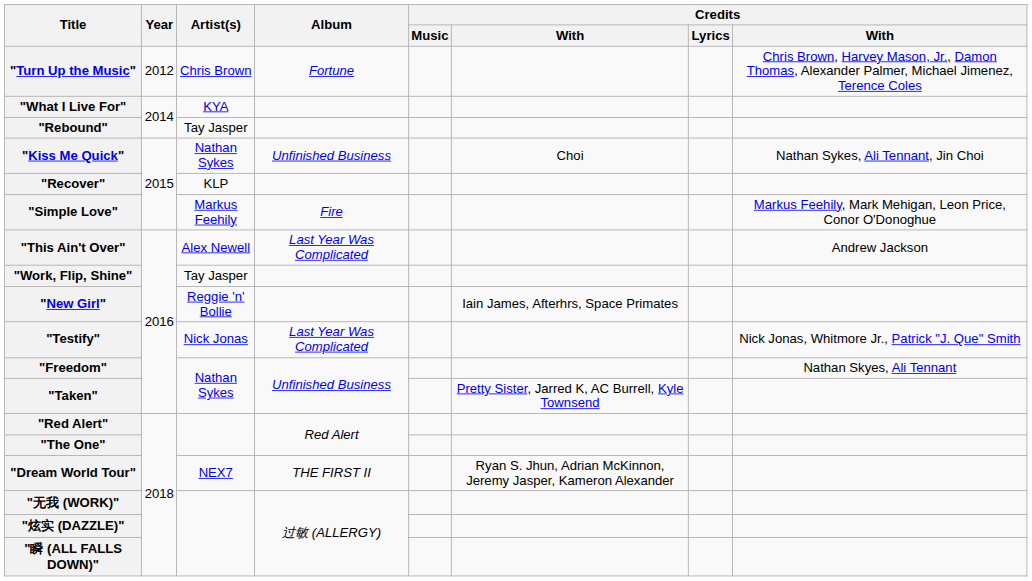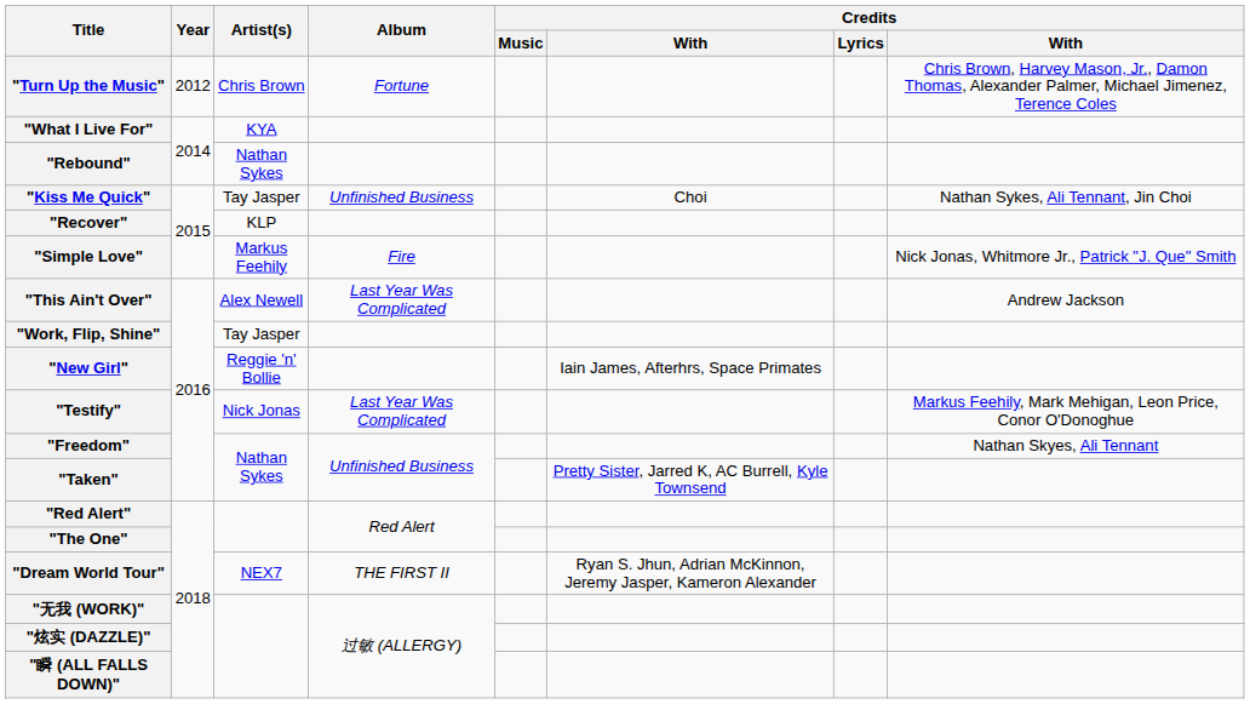 <table class="wikitable plainrowheaders" style="text-align:center;">
 <tr>
 <th rowspan="2" scope="col" style="width:160px;">Title</th>
 <th rowspan="2" scope="col">Year</th>
 <th rowspan="2" scope="col">Artist(s)</th>
 <th rowspan="2" scope="col" style="width:180px;">Album</th>
 <th colspan="4" scope="col">Credits</th>
 </tr>
 <tr>
 <th>Music</th>
 <th>With</th>
 <th>Lyrics</th>
 <th>With</th>
 </tr>
 <tr>
 <th scope="row">"<a href='#'>Turn Up the Music</a>"</th>
 <td>2012</td>
 <td><a href='#'>Chris Brown</a></td>
 <td><em><a href='#'>Fortune</a></em></td>
 <td></td>
 <td></td>
 <td></td>
 <td><a href='#'>Chris Brown</a>, <a href='#'>Harvey Mason, Jr.</a>, <a href='#'>Damon Thomas</a>, Alexander Palmer, Michael Jimenez,<br><a href='#'>Terence Coles</a></td>
 </tr>
 <tr>
 <th scope="row">"What I Live For"<br></th>
 <td rowspan="2">2014</td>
 <td><a href='#'>KYA</a></td>
 <td></td>
 <td></td>
 <td></td>
 <td></td>
 <td></td>
 </tr>
 <tr>
 <th scope="row">"Rebound"</th>
-<td>Tay Jasper</td>
+<td><a href='#'>Nathan Sykes</a></td>
 <td></td>
 <td></td>
 <td></td>
 <td></td>
 <td></td>
 </tr>
 <tr>
 <th scope="row">"<a href='#'>Kiss Me Quick</a>"</th>
 <td rowspan="3">2015</td>
-<td><a href='#'>Nathan Sykes</a></td>
+<td>Tay Jasper</td>
 <td><em><a href='#'>Unfinished Business</a></em></td>
 <td></td>
 <td>Choi</td>
 <td></td>
 <td>Nathan Sykes, <a href='#'>Ali Tennant</a>, Jin Choi</td>
 </tr>
 <tr>
 <th scope="row">"Recover"<br></th>
 <td>KLP</td>
 <td></td>
 <td></td>
 <td></td>
 <td></td>
 <td></td>
 </tr>
 <tr>
 <th scope="row">"Simple Love"</th>
 <td><a href='#'>Markus Feehily</a></td>
 <td><em><a href='#'>Fire</a></em></td>
 <td></td>
 <td></td>
 <td></td>
-<td><a href='#'>Markus Feehily</a>, Mark Mehigan, Leon Price, Conor O'Donoghue</td>
+<td>Nick Jonas, Whitmore Jr., <a href='#'>Patrick "J. Que" Smith</a></td>
 </tr>
 <tr>
 <th scope="row">"This Ain't Over"</th>
 <td rowspan="6">2016</td>
 <td><a href='#'>Alex Newell</a></td>
 <td><em><a href='#'>Last Year Was Complicated</a></em></td>
 <td></td>
 <td></td>
 <td></td>
 <td>Andrew Jackson</td>
 </tr>
 <tr>
 <th scope="row">"Work, Flip, Shine"</th>
 <td>Tay Jasper</td>
 <td></td>
 <td></td>
 <td></td>
 <td></td>
 <td></td>
 </tr>
 <tr>
 <th scope="row">"<a href='#'>New Girl</a>"</th>
 <td><a href='#'>Reggie 'n' Bollie</a></td>
 <td></td>
 <td></td>
 <td>Iain James, Afterhrs, Space Primates</td>
 <td></td>
 <td></td>
 </tr>
 <tr>
 <th scope="row">"Testify"</th>
 <td><a href='#'>Nick Jonas</a></td>
 <td><em><a href='#'>Last Year Was Complicated</a></em></td>
 <td></td>
 <td></td>
 <td></td>
-<td>Nick Jonas, Whitmore Jr., <a href='#'>Patrick "J. Que" Smith</a></td>
+<td><a href='#'>Markus Feehily</a>, Mark Mehigan, Leon Price, Conor O'Donoghue</td>
 </tr>
 <tr>
 <th scope="row">"Freedom"</th>
 <td rowspan="2"><a href='#'>Nathan Sykes</a></td>
 <td rowspan="2"><em><a href='#'>Unfinished Business</a></em></td>
 <td></td>
 <td></td>
 <td></td>
 <td>Nathan Skyes, <a href='#'>Ali Tennant</a></td>
 </tr>
 <tr>
 <th scope="row">"Taken"</th>
 <td></td>
 <td><a href='#'>Pretty Sister</a>, Jarred K, AC Burrell, <a href='#'>Kyle Townsend</a></td>
 <td></td>
 <td></td>
 </tr>
 <tr>
 <th scope="row">"Red Alert"</th>
 <td rowspan="6">2018</td>
 <td rowspan="2"></td>
 <td rowspan="2"><em>Red Alert</em></td>
 <td></td>
 <td></td>
 <td></td>
 <td></td>
 </tr>
 <tr>
 <th scope="row">"The One"</th>
 <td></td>
 <td></td>
 <td></td>
 <td></td>
 </tr>
 <tr>
 <th scope="row">"Dream World Tour"</th>
 <td><a href='#'>NEX7</a></td>
 <td><em>THE FIRST II</em></td>
 <td></td>
 <td>Ryan S. Jhun, Adrian McKinnon, Jeremy Jasper, Kameron Alexander</td>
 <td></td>
 <td></td>
 </tr>
 <tr>
 <th scope="row">"无我 (WORK)"</th>
 <td rowspan="3"></td>
 <td rowspan="3"><em>过敏 (ALLERGY)</em></td>
 <td></td>
 <td></td>
 <td></td>
 <td></td>
 </tr>
 <tr>
 <th scope="row">"炫实 (DAZZLE)"</th>
 <td></td>
 <td></td>
 <td></td>
 <td></td>
 </tr>
 <tr>
 <th scope="row">"瞬 (ALL FALLS DOWN)"</th>
 <td></td>
 <td></td>
 <td></td>
 <td></td>
 </tr>
 </table>
